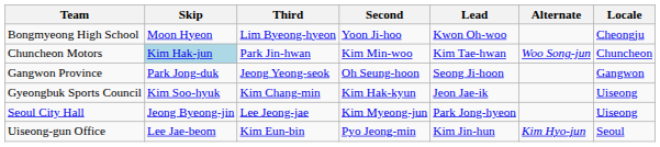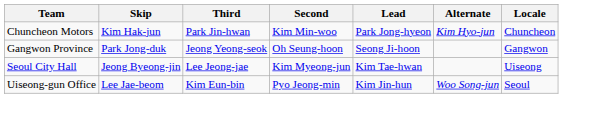 <table class="wikitable">
 <tr>
 <th scope="col">Team</th>
 <th scope="col">Skip</th>
 <th scope="col">Third</th>
 <th scope="col">Second</th>
 <th scope="col">Lead</th>
 <th scope="col">Alternate</th>
 <th scope="col">Locale</th>
 </tr>
 <tr>
-<td>Bongmyeong High School</td>
-<td><a href='#'>Moon Hyeon</a></td>
-<td><a href='#'>Lim Byeong-hyeon</a></td>
-<td><a href='#'>Yoon Ji-hoo</a></td>
-<td><a href='#'>Kwon Oh-woo</a></td>
-<td></td>
-<td> <a href='#'>Cheongju</a></td>
-</tr>
-<tr>
 <td>Chuncheon Motors</td>
-<td style="background: lightblue;"><a href='#'>Kim Hak-jun</a></td>
+<td><a href='#'>Kim Hak-jun</a></td>
 <td><a href='#'>Park Jin-hwan</a></td>
 <td><a href='#'>Kim Min-woo</a></td>
-<td><a href='#'>Kim Tae-hwan</a></td>
-<td><em><a href='#'>Woo Song-jun</a></em></td>
+<td><a href='#'>Park Jong-hyeon</a></td>
+<td><em><a href='#'>Kim Hyo-jun</a></em></td>
 <td> <a href='#'>Chuncheon</a></td>
 </tr>
 <tr>
 <td>Gangwon Province</td>
 <td><a href='#'>Park Jong-duk</a></td>
 <td><a href='#'>Jeong Yeong-seok</a></td>
 <td><a href='#'>Oh Seung-hoon</a></td>
 <td><a href='#'>Seong Ji-hoon</a></td>
 <td></td>
 <td> <a href='#'>Gangwon</a></td>
 </tr>
 <tr>
-<td>Gyeongbuk Sports Council</td>
-<td><a href='#'>Kim Soo-hyuk</a></td>
-<td><a href='#'>Kim Chang-min</a></td>
-<td><a href='#'>Kim Hak-kyun</a></td>
-<td><a href='#'>Jeon Jae-ik</a></td>
-<td></td>
-<td> <a href='#'>Uiseong</a></td>
-</tr>
-<tr>
 <td><a href='#'>Seoul City Hall</a></td>
 <td><a href='#'>Jeong Byeong-jin</a></td>
 <td><a href='#'>Lee Jeong-jae</a></td>
 <td><a href='#'>Kim Myeong-jun</a></td>
-<td><a href='#'>Park Jong-hyeon</a></td>
+<td><a href='#'>Kim Tae-hwan</a></td>
 <td></td>
 <td> <a href='#'>Uiseong</a></td>
 </tr>
 <tr>
 <td>Uiseong-gun Office</td>
 <td><a href='#'>Lee Jae-beom</a></td>
 <td><a href='#'>Kim Eun-bin</a></td>
 <td><a href='#'>Pyo Jeong-min</a></td>
 <td><a href='#'>Kim Jin-hun</a></td>
-<td><em><a href='#'>Kim Hyo-jun</a></em></td>
+<td><em><a href='#'>Woo Song-jun</a></em></td>
 <td> <a href='#'>Seoul</a></td>
 </tr>
 </table>
